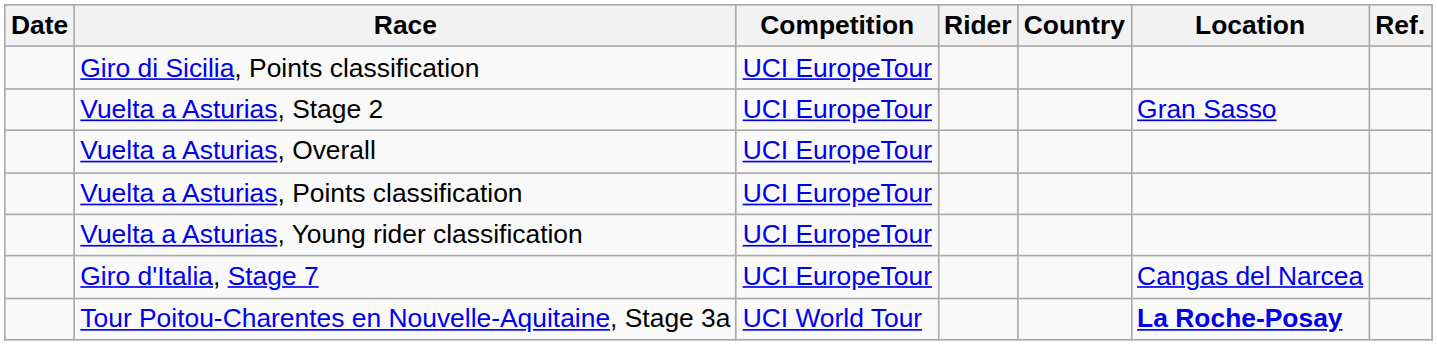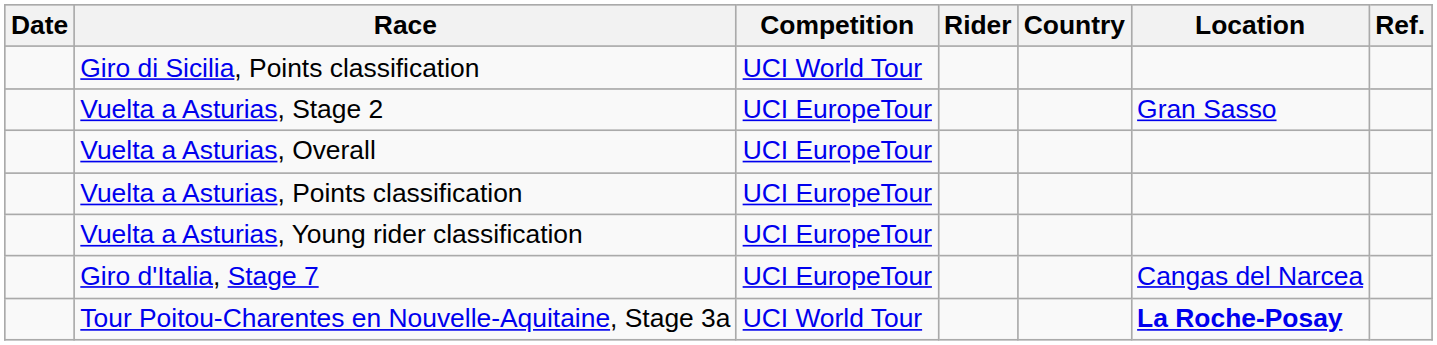 <table class="wikitable sortable">
 <tr>
 <th>Date</th>
 <th>Race</th>
 <th>Competition</th>
 <th>Rider</th>
 <th>Country</th>
 <th>Location</th>
 <th class="unsortable">Ref.</th>
 </tr>
 <tr>
 <td></td>
 <td><a href='#'>Giro di Sicilia</a>, Points classification</td>
-<td><a href='#'>UCI EuropeTour</a></td>
+<td><a href='#'>UCI World Tour</a></td>
 <td></td>
 <td></td>
 <td></td>
 <td align="center"></td>
 </tr>
 <tr>
 <td></td>
 <td><a href='#'>Vuelta a Asturias</a>, Stage 2</td>
 <td><a href='#'>UCI EuropeTour</a></td>
 <td></td>
 <td></td>
 <td><a href='#'>Gran Sasso</a></td>
 <td align="center"></td>
 </tr>
 <tr>
 <td></td>
 <td><a href='#'>Vuelta a Asturias</a>, Overall</td>
 <td><a href='#'>UCI EuropeTour</a></td>
 <td></td>
 <td></td>
 <td></td>
 <td align="center"></td>
 </tr>
 <tr>
 <td></td>
 <td><a href='#'>Vuelta a Asturias</a>, Points classification</td>
 <td><a href='#'>UCI EuropeTour</a></td>
 <td></td>
 <td></td>
 <td></td>
 <td align="center"></td>
 </tr>
 <tr>
 <td></td>
 <td><a href='#'>Vuelta a Asturias</a>, Young rider classification</td>
 <td><a href='#'>UCI EuropeTour</a></td>
 <td></td>
 <td></td>
 <td></td>
 <td align="center"></td>
 </tr>
 <tr>
 <td></td>
 <td><a href='#'>Giro d'Italia</a>, <a href='#'>Stage 7</a></td>
 <td><a href='#'>UCI EuropeTour</a></td>
 <td></td>
 <td></td>
 <td><a href='#'>Cangas del Narcea</a></td>
 <td align="center"></td>
 </tr>
 <tr>
 <td></td>
 <td><a href='#'>Tour Poitou-Charentes en Nouvelle-Aquitaine</a>, Stage 3a</td>
 <td><a href='#'>UCI World Tour</a></td>
 <td></td>
 <td></td>
 <td><strong><a href='#'>La Roche-Posay</a></strong></td>
 <td align="center"></td>
 </tr>
 </table>
